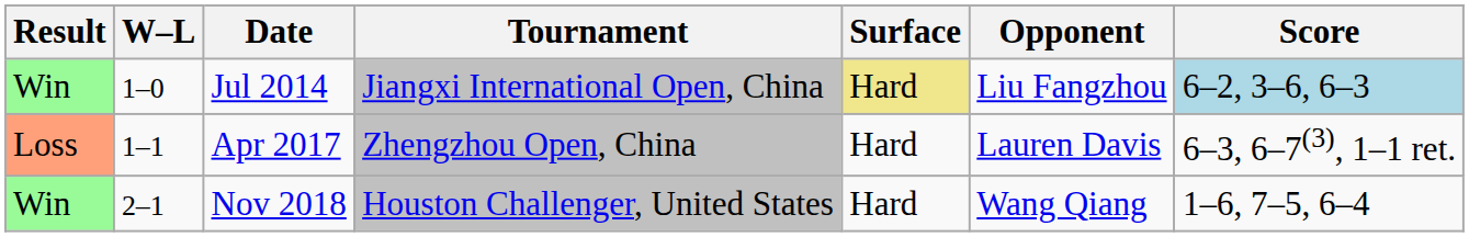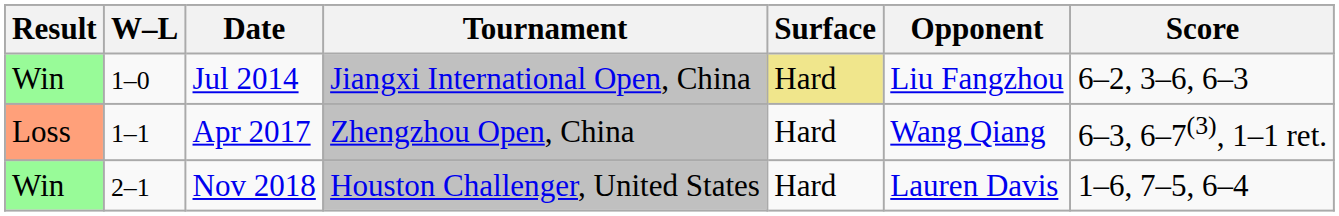 <table class="sortable wikitable">
 <tr>
 <th>Result</th>
 <th class="unsortable">W–L</th>
 <th>Date</th>
 <th>Tournament</th>
 <th>Surface</th>
 <th>Opponent</th>
 <th class="unsortable">Score</th>
 </tr>
 <tr>
 <td bgcolor="98FB98">Win</td>
 <td><small>1–0</small></td>
 <td><a href='#'>Jul 2014</a></td>
 <td style="background:silver;"><a href='#'>Jiangxi International Open</a>, China</td>
 <td style="background: khaki;">Hard</td>
 <td> <a href='#'>Liu Fangzhou</a></td>
-<td style="background: lightblue;">6–2, 3–6, 6–3</td>
+<td>6–2, 3–6, 6–3</td>
 </tr>
 <tr>
 <td style="background:#ffa07a;">Loss</td>
 <td><small>1–1</small></td>
 <td><a href='#'>Apr 2017</a></td>
 <td style="background:silver;"><a href='#'>Zhengzhou Open</a>, China</td>
 <td>Hard</td>
-<td> <a href='#'>Lauren Davis</a></td>
+<td> <a href='#'>Wang Qiang</a></td>
 <td>6–3, 6–7<sup>(3)</sup>, 1–1 ret.</td>
 </tr>
 <tr>
 <td style="background:#98fb98;">Win</td>
 <td><small>2–1</small></td>
 <td><a href='#'>Nov 2018</a></td>
 <td style="background:silver;"><a href='#'>Houston Challenger</a>, United States</td>
 <td>Hard</td>
-<td> <a href='#'>Wang Qiang</a></td>
+<td> <a href='#'>Lauren Davis</a></td>
 <td>1–6, 7–5, 6–4</td>
 </tr>
 </table>
